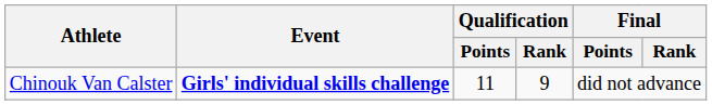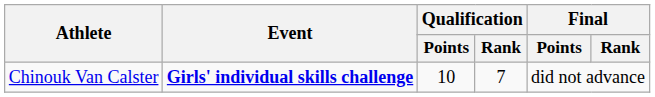 <table class="wikitable" style="font-size:90%">
 <tr>
 <th rowspan=2>Athlete</th>
 <th rowspan=2>Event</th>
 <th colspan=2>Qualification</th>
 <th colspan=2>Final</th>
 </tr>
 <tr style="font-size:95%">
 <th>Points</th>
 <th>Rank</th>
 <th>Points</th>
 <th>Rank</th>
 </tr>
 <tr align=center>
 <td align=left><a href='#'>Chinouk Van Calster</a></td>
 <td align=left><strong><a href='#'>Girls' individual skills challenge</a></strong></td>
-<td>11</td>
-<td>9</td>
+<td>10</td>
+<td>7</td>
 <td colspan=2>did not advance</td>
 </tr>
 </table>
